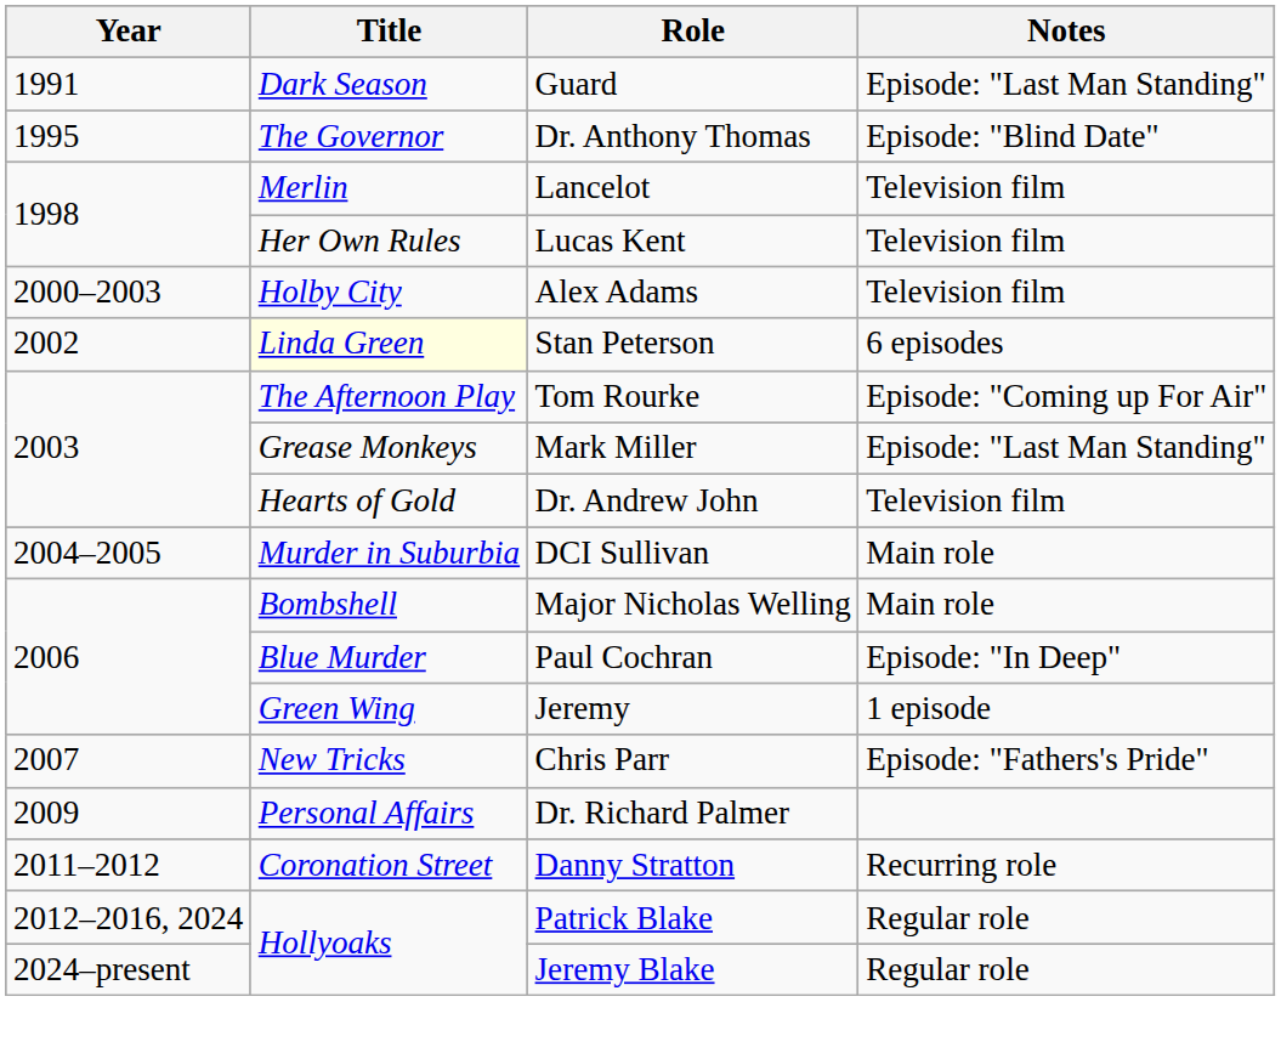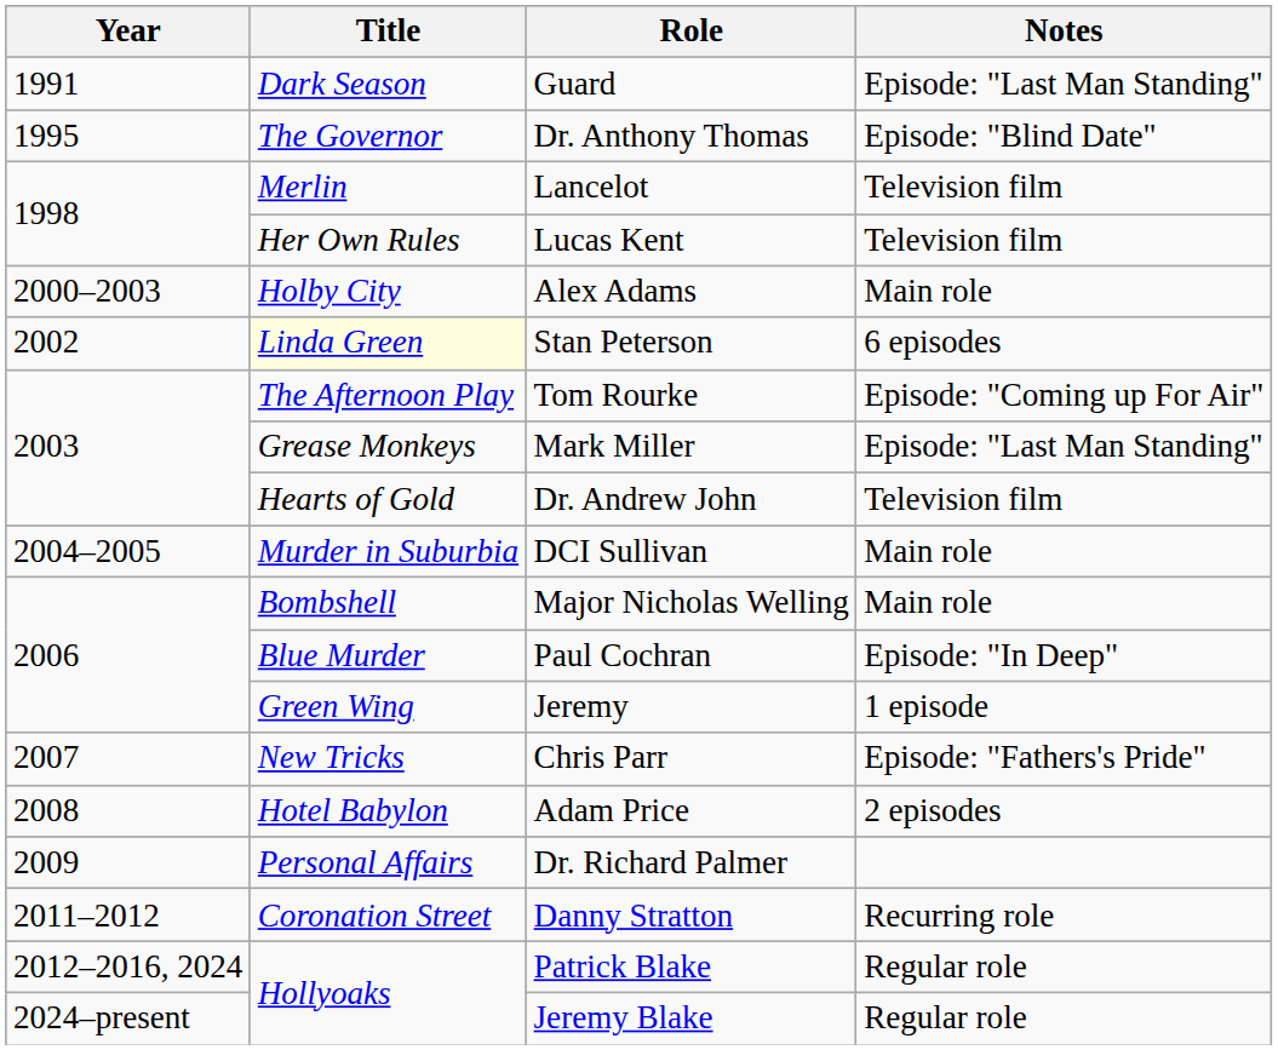 <table class="wikitable">
 <tr>
 <th>Year</th>
 <th>Title</th>
 <th>Role</th>
 <th>Notes</th>
 </tr>
 <tr>
 <td>1991</td>
 <td><em><a href='#'>Dark Season</a></em></td>
 <td>Guard</td>
 <td>Episode: "Last Man Standing"</td>
 </tr>
 <tr>
 <td>1995</td>
 <td><em><a href='#'>The Governor</a></em></td>
 <td>Dr. Anthony Thomas</td>
 <td>Episode: "Blind Date"</td>
 </tr>
 <tr>
 <td rowspan="2">1998</td>
 <td><em><a href='#'>Merlin</a></em></td>
 <td>Lancelot</td>
 <td>Television film</td>
 </tr>
 <tr>
 <td><em>Her Own Rules</em></td>
 <td>Lucas Kent</td>
 <td>Television film</td>
 </tr>
 <tr>
 <td>2000–2003</td>
 <td><em><a href='#'>Holby City</a></em></td>
 <td>Alex Adams</td>
-<td>Television film</td>
+<td>Main role</td>
 </tr>
 <tr>
 <td>2002</td>
 <td style="background: lightyellow;"><em><a href='#'>Linda Green</a></em></td>
 <td>Stan Peterson</td>
 <td>6 episodes</td>
 </tr>
 <tr>
 <td rowspan="3">2003</td>
 <td><em><a href='#'>The Afternoon Play</a></em></td>
 <td>Tom Rourke</td>
 <td>Episode: "Coming up For Air"</td>
 </tr>
 <tr>
 <td><em>Grease Monkeys</em></td>
 <td>Mark Miller</td>
 <td>Episode: "Last Man Standing"</td>
 </tr>
 <tr>
 <td><em>Hearts of Gold</em></td>
 <td>Dr. Andrew John</td>
 <td>Television film</td>
 </tr>
 <tr>
 <td>2004–2005</td>
 <td><em><a href='#'>Murder in Suburbia</a></em></td>
 <td>DCI Sullivan</td>
 <td>Main role</td>
 </tr>
 <tr>
 <td rowspan="3">2006</td>
 <td><em><a href='#'>Bombshell</a></em></td>
 <td>Major Nicholas Welling</td>
 <td>Main role</td>
 </tr>
 <tr>
 <td><em><a href='#'>Blue Murder</a></em></td>
 <td>Paul Cochran</td>
 <td>Episode: "In Deep"</td>
 </tr>
 <tr>
 <td><em><a href='#'>Green Wing</a></em></td>
 <td>Jeremy</td>
 <td>1 episode</td>
 </tr>
 <tr>
 <td>2007</td>
 <td><em><a href='#'>New Tricks</a></em></td>
 <td>Chris Parr</td>
 <td>Episode: "Fathers's Pride"</td>
 </tr>
 <tr>
+<td>2008</td>
+<td><em><a href='#'>Hotel Babylon</a></em></td>
+<td>Adam Price</td>
+<td>2 episodes</td>
+</tr>
+<tr>
 <td>2009</td>
 <td><em><a href='#'>Personal Affairs</a></em></td>
 <td>Dr. Richard Palmer</td>
 <td></td>
 </tr>
 <tr>
 <td>2011–2012</td>
 <td><em><a href='#'>Coronation Street</a></em></td>
 <td><a href='#'>Danny Stratton</a></td>
 <td>Recurring role</td>
 </tr>
 <tr>
 <td>2012–2016, 2024</td>
 <td rowspan="2"><em><a href='#'>Hollyoaks</a></em></td>
 <td><a href='#'>Patrick Blake</a></td>
 <td>Regular role</td>
 </tr>
 <tr>
 <td>2024–present</td>
 <td><a href='#'>Jeremy Blake</a></td>
 <td>Regular role</td>
 </tr>
 </table>
